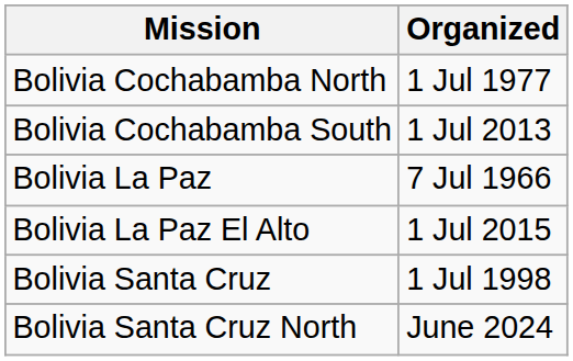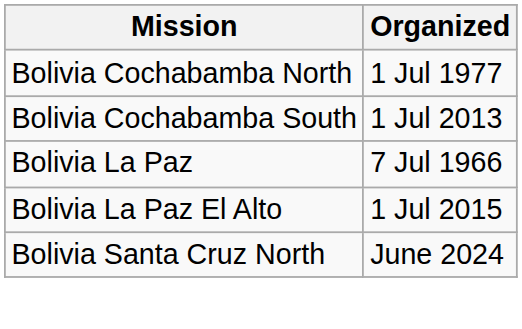 <table class="wikitable sortable">
 <tr>
 <th>Mission</th>
 <th data-sort-type=date>Organized</th>
 </tr>
 <tr>
 <td>Bolivia Cochabamba North</td>
 <td>1 Jul 1977</td>
 </tr>
 <tr>
 <td>Bolivia Cochabamba South</td>
 <td>1 Jul 2013</td>
 </tr>
 <tr>
 <td>Bolivia La Paz</td>
 <td>7 Jul 1966</td>
 </tr>
 <tr>
 <td>Bolivia La Paz El Alto</td>
 <td>1 Jul 2015</td>
 </tr>
 <tr>
-<td>Bolivia Santa Cruz</td>
-<td>1 Jul 1998</td>
-</tr>
-<tr>
 <td>Bolivia Santa Cruz North</td>
 <td>June 2024</td>
 </tr>
 </table>
